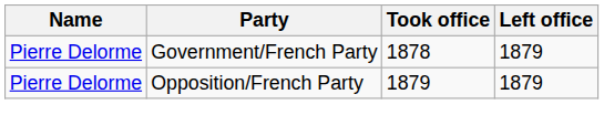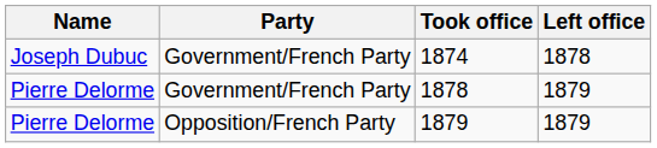 <table class="wikitable">
 <tr>
 <th>Name</th>
 <th>Party</th>
 <th>Took office</th>
 <th>Left office</th>
+</tr>
+<tr>
+<td><a href='#'>Joseph Dubuc</a></td>
+<td>Government/French Party</td>
+<td>1874</td>
+<td>1878</td>
 </tr>
 <tr>
 <td><a href='#'>Pierre Delorme</a></td>
 <td>Government/French Party</td>
 <td>1878</td>
 <td>1879</td>
 </tr>
 <tr>
 <td><a href='#'>Pierre Delorme</a></td>
 <td>Opposition/French Party</td>
 <td>1879</td>
 <td>1879</td>
 </tr>
 </table>
